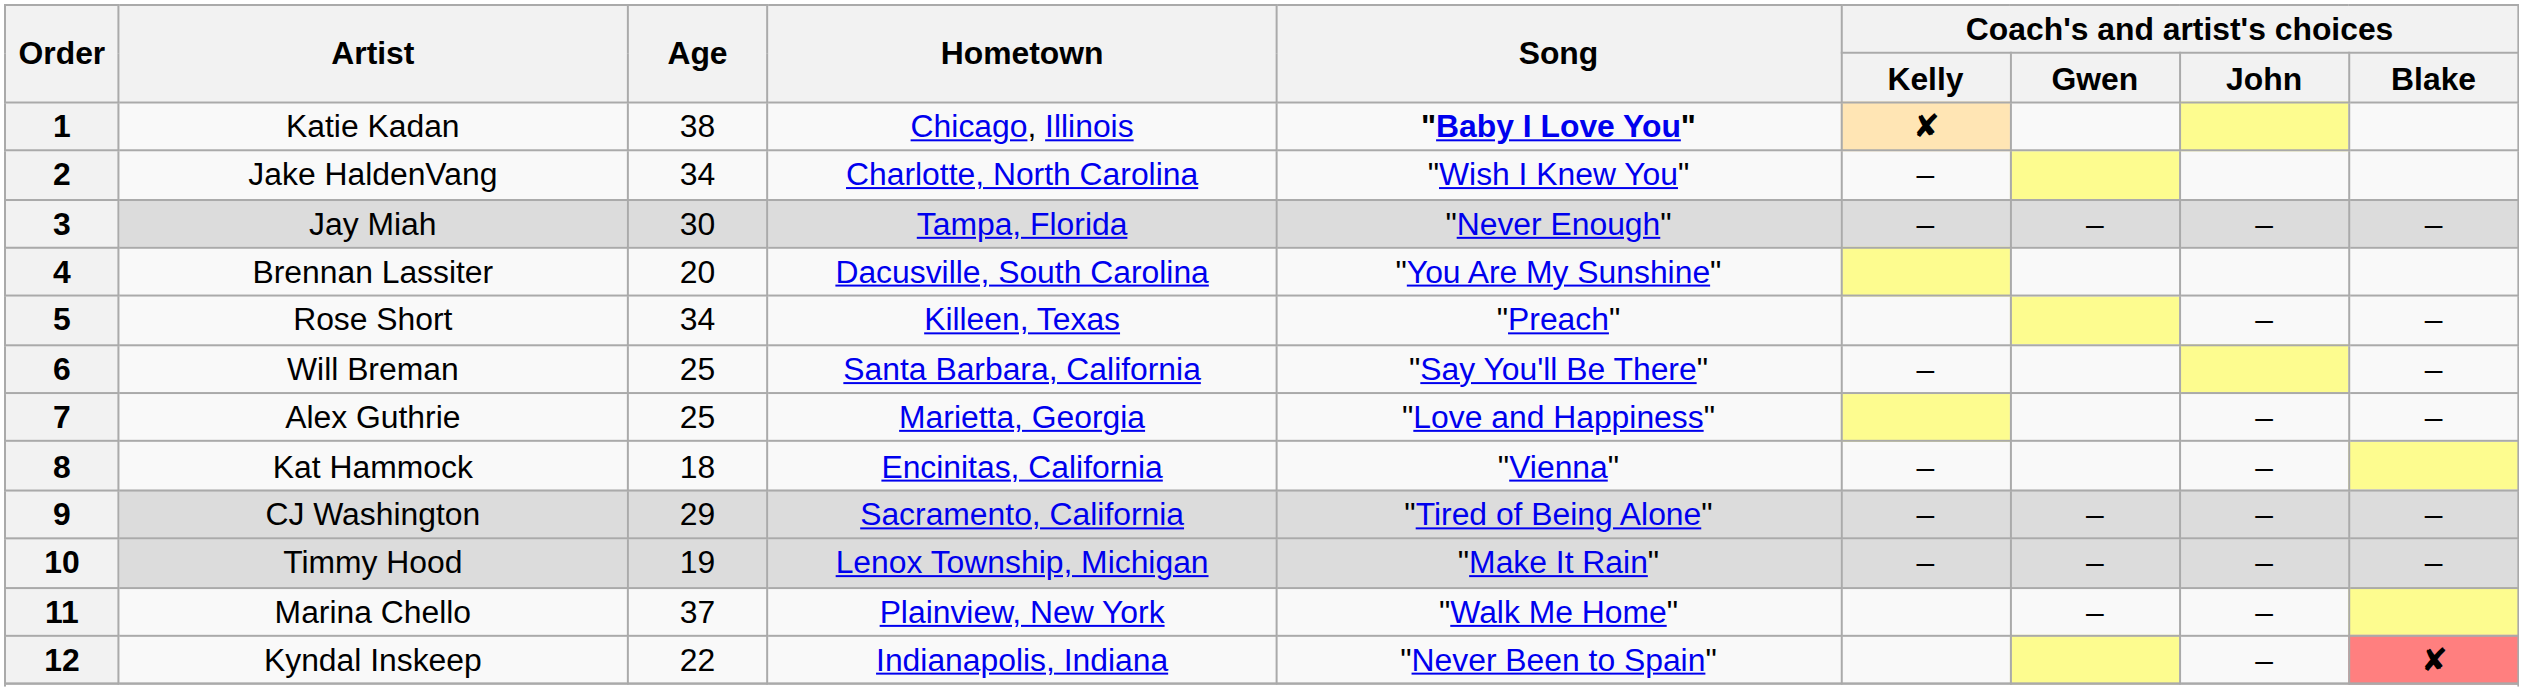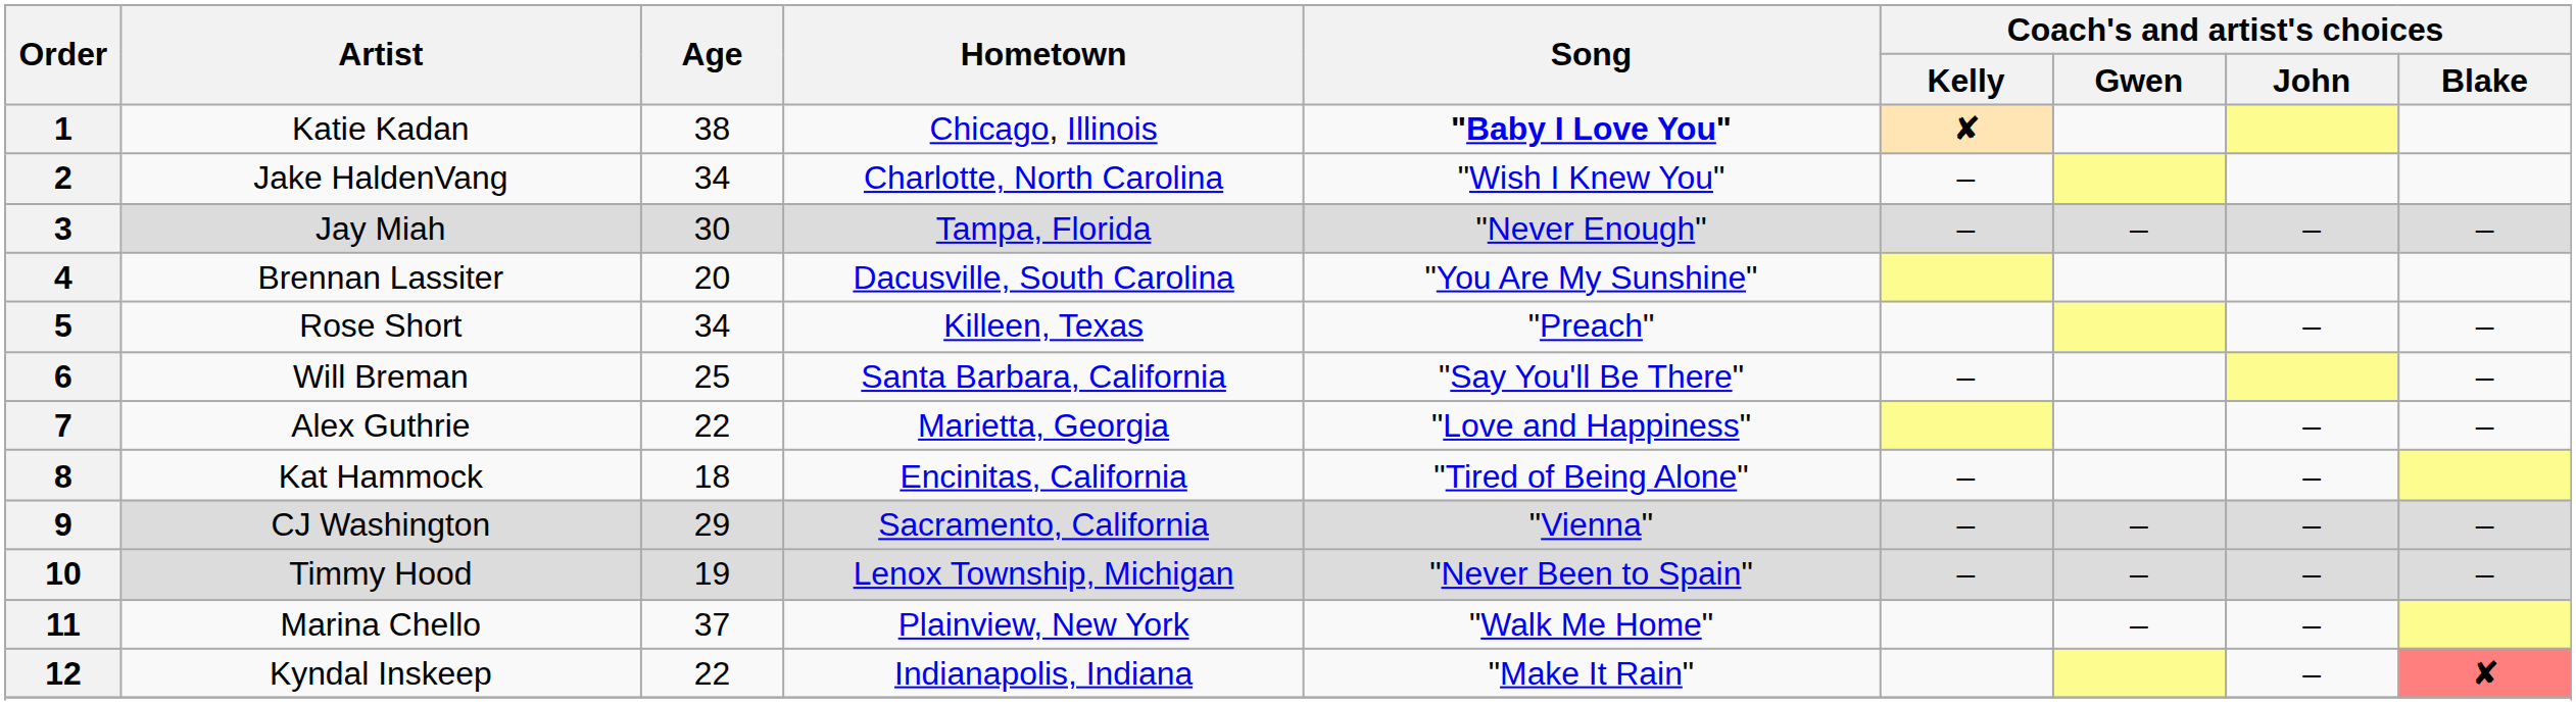 <table class="wikitable" style="text-align:center; line-height:17px; width:100%;">
 <tr>
 <th scope="col" rowspan="2" style="width:04%;">Order</th>
 <th scope="col" rowspan="2" style="width:18%;">Artist</th>
 <th scope="col" rowspan="2" style="width:05%;">Age</th>
 <th scope="col" rowspan="2" style="width:18%;">Hometown</th>
 <th scope="col" rowspan="2" style="width:20%;">Song</th>
 <th scope="col" colspan="4" style="width:24%;">Coach's and artist's choices</th>
 </tr>
 <tr>
 <th style="width:06%;">Kelly</th>
 <th style="width:06%;">Gwen</th>
 <th style="width:06%;">John</th>
 <th style="width:06%;">Blake</th>
 </tr>
 <tr>
 <th>1</th>
 <td>Katie Kadan</td>
 <td>38</td>
 <td><a href='#'>Chicago</a>, <a href='#'>Illinois</a></td>
 <td><strong>"<a href='#'>Baby I Love You</a>"</strong></td>
 <td style="background:#ffe5b4">✘</td>
 <td><em></em></td>
 <td style="background:#fdfc8f"><em></em></td>
 <td><em></em></td>
 </tr>
 <tr>
 <th>2</th>
 <td>Jake HaldenVang</td>
 <td>34</td>
 <td><a href='#'>Charlotte, North Carolina</a></td>
 <td>"<a href='#'>Wish I Knew You</a>"</td>
 <td>–</td>
 <td style="background:#fdfc8f"><em></em></td>
 <td><em></em></td>
 <td><em></em></td>
 </tr>
 <tr style="background:#DCDCDC;">
 <th>3</th>
 <td>Jay Miah</td>
 <td>30</td>
 <td><a href='#'>Tampa, Florida</a></td>
 <td>"<a href='#'>Never Enough</a>"</td>
 <td>–</td>
 <td>–</td>
 <td>–</td>
 <td>–</td>
 </tr>
 <tr>
 <th>4</th>
 <td>Brennan Lassiter</td>
 <td>20</td>
 <td><a href='#'>Dacusville, South Carolina</a></td>
 <td>"<a href='#'>You Are My Sunshine</a>"</td>
 <td style="background:#fdfc8f"><em></em></td>
 <td><em></em></td>
 <td><em></em></td>
 <td><em></em></td>
 </tr>
 <tr>
 <th>5</th>
 <td>Rose Short</td>
 <td>34</td>
 <td><a href='#'>Killeen, Texas</a></td>
 <td>"<a href='#'>Preach</a>"</td>
 <td><em></em></td>
 <td style="background:#fdfc8f"><em></em></td>
 <td>–</td>
 <td>–</td>
 </tr>
 <tr>
 <th>6</th>
 <td>Will Breman</td>
 <td>25</td>
 <td><a href='#'>Santa Barbara, California</a></td>
 <td>"<a href='#'>Say You'll Be There</a>"</td>
 <td>–</td>
 <td><em></em></td>
 <td style="background:#fdfc8f"><em></em></td>
 <td>–</td>
 </tr>
 <tr>
 <th>7</th>
 <td>Alex Guthrie</td>
-<td>25</td>
+<td>22</td>
 <td><a href='#'>Marietta, Georgia</a></td>
 <td>"<a href='#'>Love and Happiness</a>"</td>
 <td style="background:#fdfc8f"><em></em></td>
 <td><em></em></td>
 <td>–</td>
 <td>–</td>
 </tr>
 <tr>
 <th>8</th>
 <td>Kat Hammock</td>
 <td>18</td>
 <td><a href='#'>Encinitas, California</a></td>
-<td>"<a href='#'>Vienna</a>"</td>
+<td>"<a href='#'>Tired of Being Alone</a>"</td>
 <td>–</td>
 <td><em></em></td>
 <td>–</td>
 <td style="background:#fdfc8f"><em></em></td>
 </tr>
 <tr style="background:#DCDCDC;">
 <th>9</th>
 <td>CJ Washington</td>
 <td>29</td>
 <td><a href='#'>Sacramento, California</a></td>
-<td>"<a href='#'>Tired of Being Alone</a>"</td>
+<td>"<a href='#'>Vienna</a>"</td>
 <td>–</td>
 <td>–</td>
 <td>–</td>
 <td>–</td>
 </tr>
 <tr style="background:#DCDCDC;">
 <th>10</th>
 <td>Timmy Hood</td>
 <td>19</td>
 <td><a href='#'>Lenox Township, Michigan</a></td>
-<td>"<a href='#'>Make It Rain</a>"</td>
+<td>"<a href='#'>Never Been to Spain</a>"</td>
 <td>–</td>
 <td>–</td>
 <td>–</td>
 <td>–</td>
 </tr>
 <tr>
 <th>11</th>
 <td>Marina Chello</td>
 <td>37</td>
 <td><a href='#'>Plainview, New York</a></td>
 <td>"<a href='#'>Walk Me Home</a>"</td>
 <td><em></em></td>
 <td>–</td>
 <td>–</td>
 <td style="background:#fdfc8f"><em></em></td>
 </tr>
 <tr>
 <th>12</th>
 <td>Kyndal Inskeep</td>
 <td>22</td>
 <td><a href='#'>Indianapolis, Indiana</a></td>
-<td>"<a href='#'>Never Been to Spain</a>"</td>
+<td>"<a href='#'>Make It Rain</a>"</td>
 <td><em></em></td>
 <td style="background:#fdfc8f"><em></em></td>
 <td>–</td>
 <td style="background:#FF7F7F">✘</td>
 </tr>
 <tr>
 </tr>
 <tr>
 </tr>
 </table>
